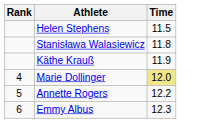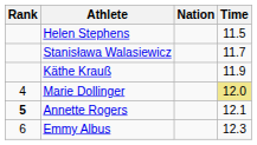 <table class="wikitable sortable" style="text-align:center">
 <tr>
 <th>Rank</th>
 <th>Athlete</th>
+<th>Nation</th>
 <th>Time</th>
 </tr>
 <tr>
 <td></td>
 <td align=left><a href='#'>Helen Stephens</a></td>
+<td align=left></td>
 <td>11.5</td>
 </tr>
 <tr>
 <td></td>
 <td align=left><a href='#'>Stanisława Walasiewicz</a></td>
-<td>11.8</td>
+<td align=left></td>
+<td>11.7</td>
 </tr>
 <tr>
 <td></td>
 <td align=left><a href='#'>Käthe Krauß</a></td>
+<td align=left></td>
 <td>11.9</td>
 </tr>
 <tr>
 <td>4</td>
 <td align=left><a href='#'>Marie Dollinger</a></td>
+<td align=left></td>
 <td style="background: khaki;">12.0</td>
 </tr>
 <tr>
-<td>5</td>
+<td><strong>5</strong></td>
 <td align=left><a href='#'>Annette Rogers</a></td>
-<td>12.2</td>
+<td align=left></td>
+<td>12.1</td>
 </tr>
 <tr>
 <td>6</td>
 <td align=left><a href='#'>Emmy Albus</a></td>
+<td align=left></td>
 <td>12.3</td>
 </tr>
 </table>
